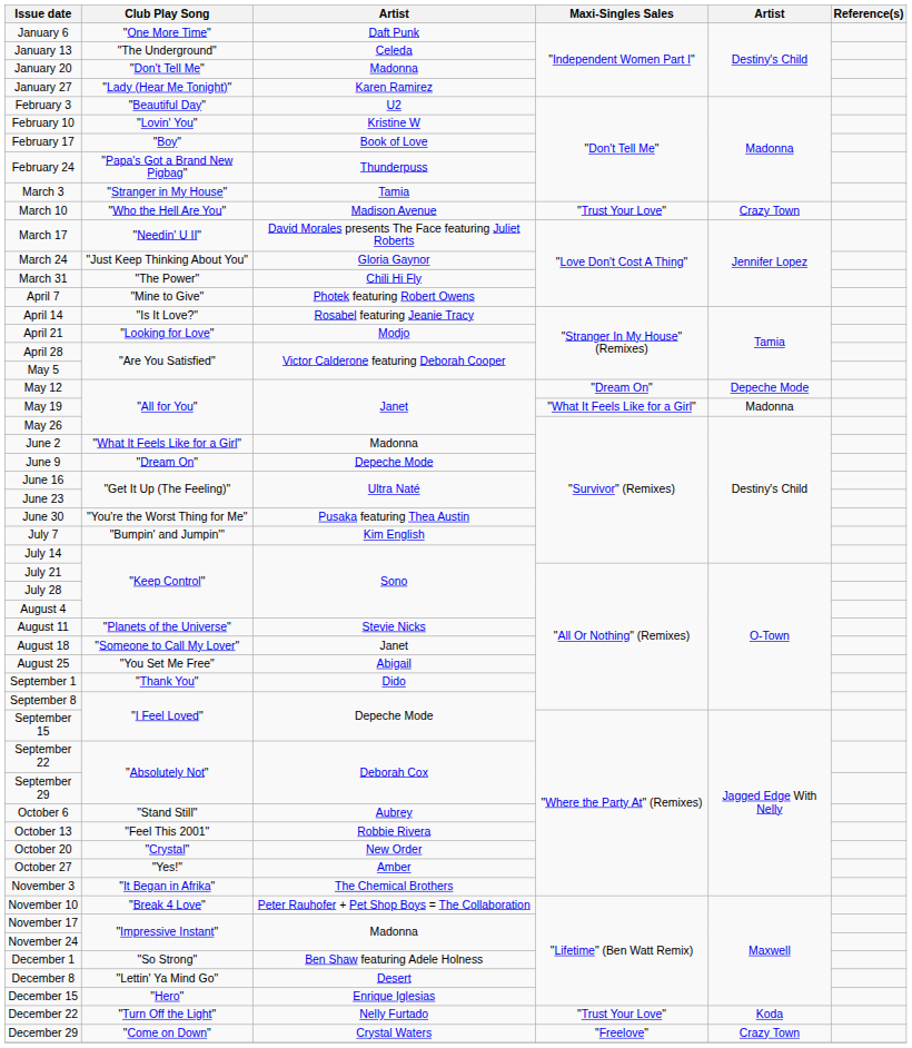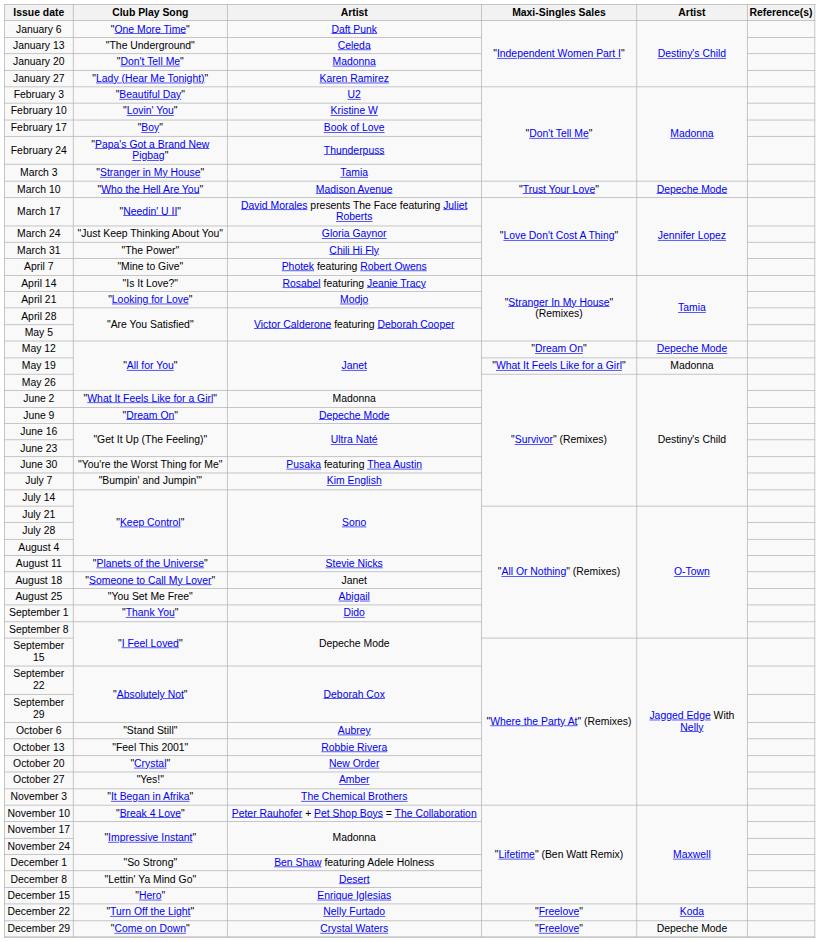 <table class="wikitable" style="text-align: center;">
 <tr>
 <th>Issue date</th>
 <th>Club Play Song</th>
 <th>Artist</th>
 <th>Maxi-Singles Sales</th>
 <th>Artist</th>
 <th>Reference(s)</th>
 </tr>
 <tr>
 <td>January 6</td>
 <td>"<a href='#'>One More Time</a>"</td>
 <td><a href='#'>Daft Punk</a></td>
 <td rowspan="4">"<a href='#'>Independent Women Part I</a>"</td>
 <td rowspan="4"><a href='#'>Destiny's Child</a></td>
 <td></td>
 </tr>
 <tr>
 <td>January 13</td>
 <td>"The Underground"</td>
 <td><a href='#'>Celeda</a></td>
 <td></td>
 </tr>
 <tr>
 <td>January 20</td>
 <td>"<a href='#'>Don't Tell Me</a>"</td>
 <td><a href='#'>Madonna</a></td>
 <td></td>
 </tr>
 <tr>
 <td>January 27</td>
 <td>"<a href='#'>Lady (Hear Me Tonight)</a>"</td>
 <td><a href='#'>Karen Ramirez</a></td>
 <td></td>
 </tr>
 <tr>
 <td>February 3</td>
 <td>"<a href='#'>Beautiful Day</a>"</td>
 <td><a href='#'>U2</a></td>
 <td rowspan="5">"<a href='#'>Don't Tell Me</a>"</td>
 <td rowspan="5"><a href='#'>Madonna</a></td>
 <td></td>
 </tr>
 <tr>
 <td>February 10</td>
 <td>"<a href='#'>Lovin' You</a>"</td>
 <td><a href='#'>Kristine W</a></td>
 <td></td>
 </tr>
 <tr>
 <td>February 17</td>
 <td>"<a href='#'>Boy</a>"</td>
 <td><a href='#'>Book of Love</a></td>
 <td></td>
 </tr>
 <tr>
 <td>February 24</td>
 <td>"<a href='#'>Papa's Got a Brand New Pigbag</a>"</td>
 <td><a href='#'>Thunderpuss</a></td>
 <td></td>
 </tr>
 <tr>
 <td>March 3</td>
 <td>"<a href='#'>Stranger in My House</a>"</td>
 <td><a href='#'>Tamia</a></td>
 <td></td>
 </tr>
 <tr>
 <td>March 10</td>
 <td>"<a href='#'>Who the Hell Are You</a>"</td>
 <td><a href='#'>Madison Avenue</a></td>
 <td>"<a href='#'>Trust Your Love</a>"</td>
-<td><a href='#'>Crazy Town</a></td>
+<td><a href='#'>Depeche Mode</a></td>
 <td></td>
 </tr>
 <tr>
 <td>March 17</td>
 <td>"<a href='#'>Needin' U II</a>"</td>
 <td><a href='#'>David Morales</a> presents The Face featuring <a href='#'>Juliet Roberts</a></td>
 <td rowspan="4">"<a href='#'>Love Don't Cost A Thing</a>"</td>
 <td rowspan="4"><a href='#'>Jennifer Lopez</a></td>
 <td></td>
 </tr>
 <tr>
 <td>March 24</td>
 <td>"Just Keep Thinking About You"</td>
 <td><a href='#'>Gloria Gaynor</a></td>
 <td></td>
 </tr>
 <tr>
 <td>March 31</td>
 <td>"The Power"</td>
 <td><a href='#'>Chili Hi Fly</a></td>
 <td></td>
 </tr>
 <tr>
 <td>April 7</td>
 <td>"Mine to Give"</td>
 <td><a href='#'>Photek</a> featuring <a href='#'>Robert Owens</a></td>
 <td></td>
 </tr>
 <tr>
 <td>April 14</td>
 <td>"Is It Love?"</td>
 <td><a href='#'>Rosabel</a> featuring <a href='#'>Jeanie Tracy</a></td>
 <td rowspan="4">"<a href='#'>Stranger In My House</a>" (Remixes)</td>
 <td rowspan="4"><a href='#'>Tamia</a></td>
 <td></td>
 </tr>
 <tr>
 <td>April 21</td>
 <td>"<a href='#'>Looking for Love</a>"</td>
 <td><a href='#'>Modjo</a></td>
 <td></td>
 </tr>
 <tr>
 <td>April 28</td>
 <td rowspan="2">"Are You Satisfied"</td>
 <td rowspan="2"><a href='#'>Victor Calderone</a> featuring <a href='#'>Deborah Cooper</a></td>
 <td></td>
 </tr>
 <tr>
 <td>May 5</td>
 <td></td>
 </tr>
 <tr>
 <td>May 12</td>
 <td rowspan="3">"<a href='#'>All for You</a>"</td>
 <td rowspan="3"><a href='#'>Janet</a></td>
 <td>"<a href='#'>Dream On</a>"</td>
 <td><a href='#'>Depeche Mode</a></td>
 <td></td>
 </tr>
 <tr>
 <td>May 19</td>
 <td>"<a href='#'>What It Feels Like for a Girl</a>"</td>
 <td>Madonna</td>
 <td></td>
 </tr>
 <tr>
 <td>May 26</td>
 <td rowspan="8">"<a href='#'>Survivor</a>" (Remixes)</td>
 <td rowspan="8">Destiny's Child</td>
 <td></td>
 </tr>
 <tr>
 <td>June 2</td>
 <td>"<a href='#'>What It Feels Like for a Girl</a>"</td>
 <td>Madonna</td>
 <td></td>
 </tr>
 <tr>
 <td>June 9</td>
 <td>"<a href='#'>Dream On</a>"</td>
 <td><a href='#'>Depeche Mode</a></td>
 <td></td>
 </tr>
 <tr>
 <td>June 16</td>
 <td rowspan="2">"Get It Up (The Feeling)"</td>
 <td rowspan="2"><a href='#'>Ultra Naté</a></td>
 <td></td>
 </tr>
 <tr>
 <td>June 23</td>
 <td></td>
 </tr>
 <tr>
 <td>June 30</td>
 <td>"You're the Worst Thing for Me"</td>
 <td><a href='#'>Pusaka</a> featuring <a href='#'>Thea Austin</a></td>
 <td></td>
 </tr>
 <tr>
 <td>July 7</td>
 <td>"Bumpin' and Jumpin'"</td>
 <td><a href='#'>Kim English</a></td>
 <td></td>
 </tr>
 <tr>
 <td>July 14</td>
 <td rowspan="4">"<a href='#'>Keep Control</a>"</td>
 <td rowspan="4"><a href='#'>Sono</a></td>
 <td></td>
 </tr>
 <tr>
 <td>July 21</td>
 <td rowspan="8">"<a href='#'>All Or Nothing</a>" (Remixes)</td>
 <td rowspan="8"><a href='#'>O-Town</a></td>
 <td></td>
 </tr>
 <tr>
 <td>July 28</td>
 <td></td>
 </tr>
 <tr>
 <td>August 4</td>
 <td></td>
 </tr>
 <tr>
 <td>August 11</td>
 <td>"<a href='#'>Planets of the Universe</a>"</td>
 <td><a href='#'>Stevie Nicks</a></td>
 <td></td>
 </tr>
 <tr>
 <td>August 18</td>
 <td>"<a href='#'>Someone to Call My Lover</a>"</td>
 <td>Janet</td>
 <td></td>
 </tr>
 <tr>
 <td>August 25</td>
 <td>"You Set Me Free"</td>
 <td><a href='#'>Abigail</a></td>
 <td></td>
 </tr>
 <tr>
 <td>September 1</td>
 <td>"<a href='#'>Thank You</a>"</td>
 <td><a href='#'>Dido</a></td>
 <td></td>
 </tr>
 <tr>
 <td>September 8</td>
 <td rowspan="2">"<a href='#'>I Feel Loved</a>"</td>
 <td rowspan="2">Depeche Mode</td>
 <td></td>
 </tr>
 <tr>
 <td>September 15</td>
 <td rowspan="8">"<a href='#'>Where the Party At</a>" (Remixes)</td>
 <td rowspan="8"><a href='#'>Jagged Edge</a> With <a href='#'>Nelly</a></td>
 <td></td>
 </tr>
 <tr>
 <td>September 22</td>
 <td rowspan="2">"<a href='#'>Absolutely Not</a>"</td>
 <td rowspan="2"><a href='#'>Deborah Cox</a></td>
 <td></td>
 </tr>
 <tr>
 <td>September 29</td>
 <td></td>
 </tr>
 <tr>
 <td>October 6</td>
 <td>"Stand Still"</td>
 <td><a href='#'>Aubrey</a></td>
 <td></td>
 </tr>
 <tr>
 <td>October 13</td>
 <td>"Feel This 2001"</td>
 <td><a href='#'>Robbie Rivera</a></td>
 <td></td>
 </tr>
 <tr>
 <td>October 20</td>
 <td>"<a href='#'>Crystal</a>"</td>
 <td><a href='#'>New Order</a></td>
 <td></td>
 </tr>
 <tr>
 <td>October 27</td>
 <td>"Yes!"</td>
 <td><a href='#'>Amber</a></td>
 <td></td>
 </tr>
 <tr>
 <td>November 3</td>
 <td>"<a href='#'>It Began in Afrika</a>"</td>
 <td><a href='#'>The Chemical Brothers</a></td>
 <td></td>
 </tr>
 <tr>
 <td>November 10</td>
 <td>"<a href='#'>Break 4 Love</a>"</td>
 <td><a href='#'>Peter Rauhofer</a> + <a href='#'>Pet Shop Boys</a> = <a href='#'>The Collaboration</a></td>
 <td rowspan="6">"<a href='#'>Lifetime</a>" (Ben Watt Remix)</td>
 <td rowspan="6"><a href='#'>Maxwell</a></td>
 <td></td>
 </tr>
 <tr>
 <td>November 17</td>
 <td rowspan="2">"<a href='#'>Impressive Instant</a>"</td>
 <td rowspan="2">Madonna</td>
 <td></td>
 </tr>
 <tr>
 <td>November 24</td>
 <td></td>
 </tr>
 <tr>
 <td>December 1</td>
 <td>"So Strong"</td>
 <td><a href='#'>Ben Shaw</a> featuring Adele Holness</td>
 <td></td>
 </tr>
 <tr>
 <td>December 8</td>
 <td>"Lettin' Ya Mind Go"</td>
 <td><a href='#'>Desert</a></td>
 <td></td>
 </tr>
 <tr>
 <td>December 15</td>
 <td>"<a href='#'>Hero</a>"</td>
 <td><a href='#'>Enrique Iglesias</a></td>
 <td></td>
 </tr>
 <tr>
 <td>December 22</td>
 <td>"<a href='#'>Turn Off the Light</a>"</td>
 <td><a href='#'>Nelly Furtado</a></td>
-<td>"<a href='#'>Trust Your Love</a>"</td>
+<td>"<a href='#'>Freelove</a>"</td>
 <td><a href='#'>Koda</a></td>
 <td></td>
 </tr>
 <tr>
 <td>December 29</td>
 <td>"<a href='#'>Come on Down</a>"</td>
 <td><a href='#'>Crystal Waters</a></td>
 <td>"<a href='#'>Freelove</a>"</td>
-<td><a href='#'>Crazy Town</a></td>
+<td>Depeche Mode</td>
 <td></td>
 </tr>
 <tr>
 </tr>
 </table>
